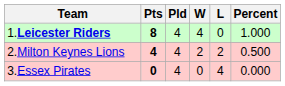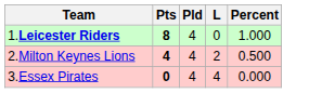 <table class="wikitable" style="text-align: center;">
 <tr>
 <th width="175">Team</th>
 <th width="20" abbr="Points">Pts</th>
 <th width="20" abbr="Played">Pld</th>
-<th width="20" abbr="Won">W</th>
 <th width="20" abbr="Lost">L</th>
 <th width="20" abbr="Percentage">Percent</th>
 </tr>
 <tr style="background: #ccffcc;">
 <td style="text-align:left;">1.<strong><a href='#'>Leicester Riders</a></strong></td>
 <td><strong>8</strong></td>
-<td>4</td>
 <td>4</td>
 <td>0</td>
 <td>1.000</td>
 </tr>
 <tr style="background: #ffcccc;">
 <td style="text-align:left;">2.<a href='#'>Milton Keynes Lions</a></td>
 <td><strong>4</strong></td>
 <td>4</td>
 <td>2</td>
-<td>2</td>
 <td>0.500</td>
 </tr>
 <tr style="background: #ffcccc;">
 <td style="text-align:left;">3.<a href='#'>Essex Pirates</a></td>
 <td><strong>0</strong></td>
 <td>4</td>
-<td>0</td>
 <td>4</td>
 <td>0.000</td>
 </tr>
 </table>
